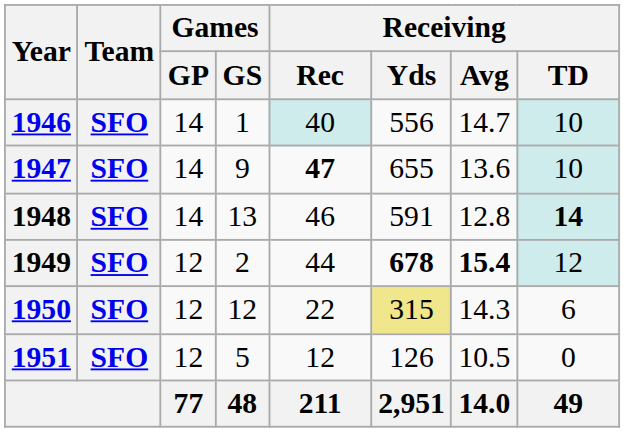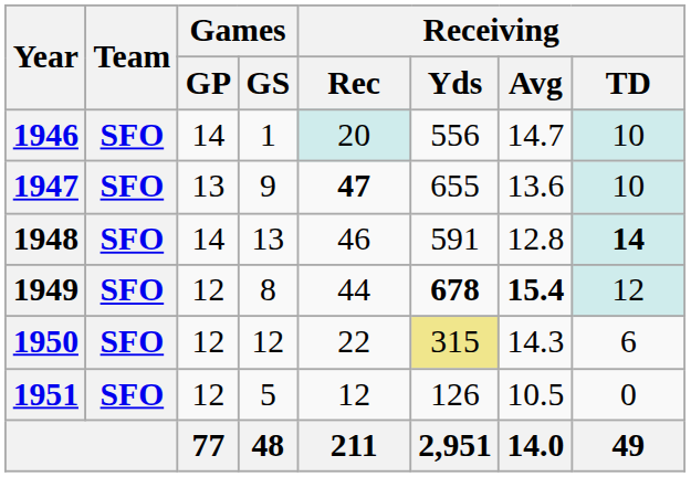 <table class="wikitable" style="text-align:center">
 <tr>
 <th rowspan="2">Year</th>
 <th rowspan="2">Team</th>
 <th colspan="2">Games</th>
 <th colspan="4">Receiving</th>
 </tr>
 <tr>
 <th>GP</th>
 <th>GS</th>
 <th>Rec</th>
 <th>Yds</th>
 <th>Avg</th>
 <th>TD</th>
 </tr>
 <tr>
 <th><a href='#'>1946</a></th>
 <th><a href='#'>SFO</a></th>
 <td>14</td>
 <td>1</td>
-<td style="background:#cfecec; width:3em;">40</td>
+<td style="background:#cfecec; width:3em;">20</td>
 <td>556</td>
 <td>14.7</td>
 <td style="background:#cfecec; width:3em;">10</td>
 </tr>
 <tr>
 <th><a href='#'>1947</a></th>
 <th><a href='#'>SFO</a></th>
-<td>14</td>
+<td>13</td>
 <td>9</td>
 <td><strong>47</strong></td>
 <td>655</td>
 <td>13.6</td>
 <td style="background:#cfecec; width:3em;">10</td>
 </tr>
 <tr>
 <th>1948</th>
 <th><a href='#'>SFO</a></th>
 <td>14</td>
 <td>13</td>
 <td>46</td>
 <td>591</td>
 <td>12.8</td>
 <td style="background:#cfecec; width:3em;"><strong>14</strong></td>
 </tr>
 <tr>
 <th>1949</th>
 <th><a href='#'>SFO</a></th>
 <td>12</td>
-<td>2</td>
+<td>8</td>
 <td>44</td>
 <td><strong>678</strong></td>
 <td><strong>15.4</strong></td>
 <td style="background:#cfecec; width:3em;">12</td>
 </tr>
 <tr>
 <th><a href='#'>1950</a></th>
 <th><a href='#'>SFO</a></th>
 <td>12</td>
 <td>12</td>
 <td>22</td>
 <td style="background: khaki;">315</td>
 <td>14.3</td>
 <td>6</td>
 </tr>
 <tr>
 <th><a href='#'>1951</a></th>
 <th><a href='#'>SFO</a></th>
 <td>12</td>
 <td>5</td>
 <td>12</td>
 <td>126</td>
 <td>10.5</td>
 <td>0</td>
 </tr>
 <tr>
 <th colspan="2"></th>
 <th>77</th>
 <th>48</th>
 <th>211</th>
 <th>2,951</th>
 <th>14.0</th>
 <th>49</th>
 </tr>
 </table>
